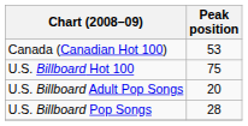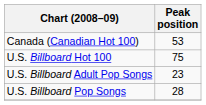 <table class="wikitable sortable">
 <tr>
 <th align="left">Chart (2008–09)</th>
 <th align="center">Peak<br>position</th>
 </tr>
 <tr>
 <td align="left">Canada (<a href='#'>Canadian Hot 100</a>)</td>
 <td align="center">53</td>
 </tr>
 <tr>
 <td align="left">U.S. <a href='#'><em>Billboard</em> Hot 100</a></td>
 <td align="center">75</td>
 </tr>
 <tr>
 <td align="left">U.S. <em>Billboard</em> <a href='#'>Adult Pop Songs</a></td>
-<td align="center">20</td>
+<td align="center">23</td>
 </tr>
 <tr>
 <td align="left">U.S. <em>Billboard</em> <a href='#'>Pop Songs</a></td>
 <td align="center">28</td>
 </tr>
 <tr>
 </tr>
 </table>
